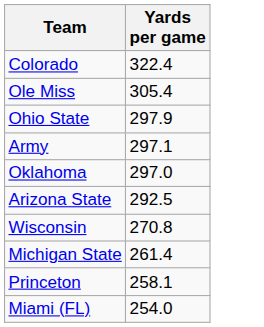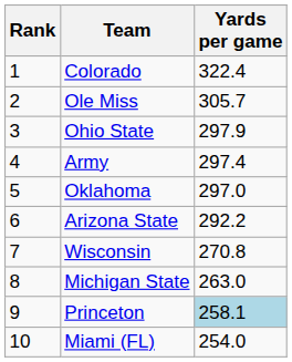 <table class="wikitable sortable">
 <tr>
+<th>Rank</th>
 <th>Team</th>
 <th>Yards<br>per game</th>
 </tr>
 <tr>
+<td>1</td>
 <td><a href='#'>Colorado</a></td>
 <td>322.4</td>
 </tr>
 <tr>
+<td>2</td>
 <td><a href='#'>Ole Miss</a></td>
-<td>305.4</td>
+<td>305.7</td>
 </tr>
 <tr>
+<td>3</td>
 <td><a href='#'>Ohio State</a></td>
 <td>297.9</td>
 </tr>
 <tr>
+<td>4</td>
 <td><a href='#'>Army</a></td>
-<td>297.1</td>
+<td>297.4</td>
 </tr>
 <tr>
+<td>5</td>
 <td><a href='#'>Oklahoma</a></td>
 <td>297.0</td>
 </tr>
 <tr>
+<td>6</td>
 <td><a href='#'>Arizona State</a></td>
-<td>292.5</td>
+<td>292.2</td>
 </tr>
 <tr>
+<td>7</td>
 <td><a href='#'>Wisconsin</a></td>
 <td>270.8</td>
 </tr>
 <tr>
+<td>8</td>
 <td><a href='#'>Michigan State</a></td>
-<td>261.4</td>
+<td>263.0</td>
 </tr>
 <tr>
+<td>9</td>
 <td><a href='#'>Princeton</a></td>
-<td>258.1</td>
+<td style="background: lightblue;">258.1</td>
 </tr>
 <tr>
+<td>10</td>
 <td><a href='#'>Miami (FL)</a></td>
 <td>254.0</td>
 </tr>
 </table>
